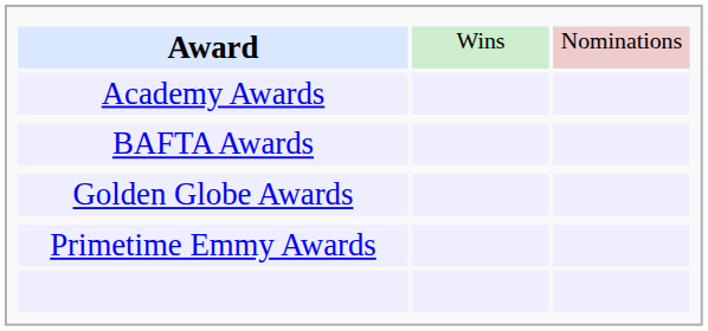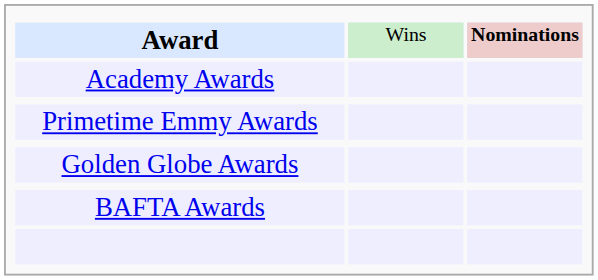 <table class="infobox" style="width: 22em; text-align: left; font-size: 90%; vertical-align: middle;">
 <tr>
 <td colspan="3" style="text-align:center;"></td>
 </tr>
 <tr bgcolor=#D9E8FF style="text-align:center;">
 <th style="vertical-align: middle;">Award</th>
 <td style="background:#cceecc; font-size:8pt;" width="60px">Wins</td>
-<td style="background:#eecccc; font-size:8pt;" width="60px">Nominations</td>
+<td style="background:#eecccc; font-size:8pt;" width="60px"><strong>Nominations</strong></td>
 </tr>
 <tr bgcolor=#eeeeff>
 <td align="center"><a href='#'>Academy Awards</a></td>
 <td></td>
 <td></td>
 </tr>
 <tr bgcolor=#eeeeff>
 </tr>
 <tr bgcolor=#eeeeff>
-<td align="center"><a href='#'>BAFTA Awards</a></td>
+<td align="center"><a href='#'>Primetime Emmy Awards</a></td>
 <td></td>
 <td></td>
 </tr>
 <tr bgcolor=#eeeeff>
 </tr>
 <tr bgcolor=#eeeeff>
 <td align="center"><a href='#'>Golden Globe Awards</a></td>
 <td></td>
 <td></td>
 </tr>
 <tr bgcolor=#eeeeff>
 </tr>
 <tr bgcolor=#eeeeff>
-<td align="center"><a href='#'>Primetime Emmy Awards</a></td>
+<td align="center"><a href='#'>BAFTA Awards</a></td>
 <td></td>
 <td></td>
 </tr>
 <tr bgcolor=#eeeeff>
 <td align="center"><br></td>
 <td></td>
 <td></td>
 </tr>
 </table>
